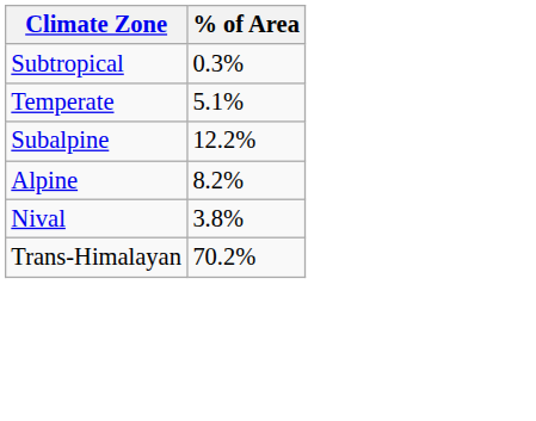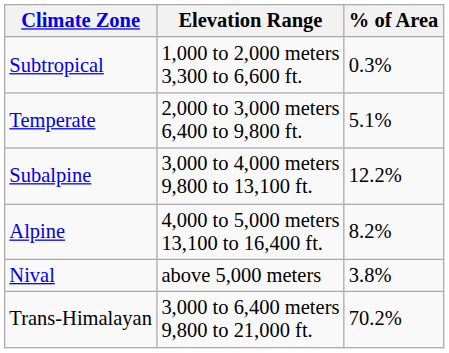 <table class="wikitable">
 <tr>
 <th><a href='#'>Climate Zone</a></th>
+<th>Elevation Range</th>
 <th>% of Area</th>
 </tr>
 <tr>
 <td><a href='#'>Subtropical</a></td>
+<td>1,000 to 2,000 meters<br>3,300 to 6,600 ft.</td>
 <td>0.3%</td>
 </tr>
 <tr>
 <td><a href='#'>Temperate</a></td>
+<td>2,000 to 3,000 meters<br>6,400 to 9,800 ft.</td>
 <td>5.1%</td>
 </tr>
 <tr>
 <td><a href='#'>Subalpine</a></td>
+<td>3,000 to 4,000 meters<br>9,800 to 13,100 ft.</td>
 <td>12.2%</td>
 </tr>
 <tr>
 <td><a href='#'>Alpine</a></td>
+<td>4,000 to 5,000 meters<br>13,100 to 16,400 ft.</td>
 <td>8.2%</td>
 </tr>
 <tr>
 <td><a href='#'>Nival</a></td>
+<td>above 5,000 meters</td>
 <td>3.8%</td>
 </tr>
 <tr>
 <td>Trans-Himalayan<br></td>
+<td>3,000 to 6,400 meters<br>9,800 to 21,000 ft.</td>
 <td>70.2%</td>
 </tr>
 </table>
